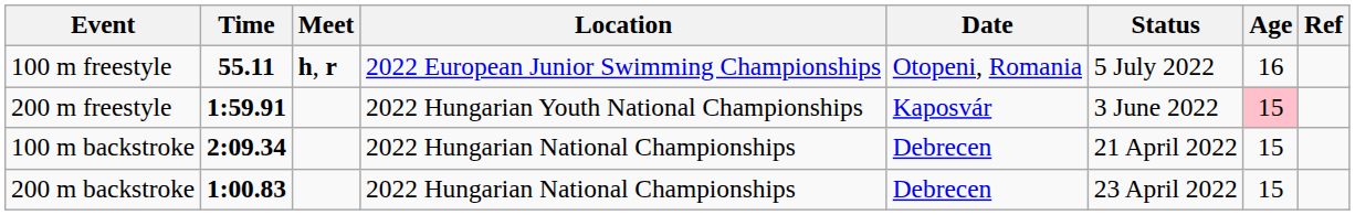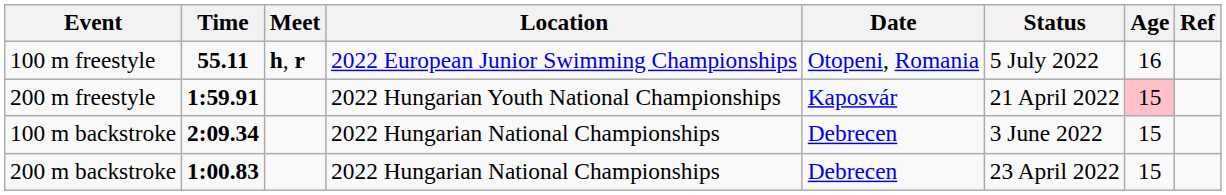 <table class="wikitable">
 <tr>
 <th>Event</th>
 <th>Time</th>
 <th>Meet</th>
 <th>Location</th>
 <th>Date</th>
 <th>Status</th>
 <th>Age</th>
 <th>Ref</th>
 </tr>
 <tr>
 <td>100 m freestyle</td>
 <td style="text-align:center;"><strong>55.11</strong></td>
 <td><strong>h</strong>, <strong>r</strong></td>
 <td><a href='#'>2022 European Junior Swimming Championships</a></td>
 <td><a href='#'>Otopeni</a>, <a href='#'>Romania</a></td>
 <td>5 July 2022</td>
 <td style="text-align:center;">16</td>
 <td style="text-align:center;"></td>
 </tr>
 <tr>
 <td>200 m freestyle</td>
 <td style="text-align:center;"><strong>1:59.91</strong></td>
 <td></td>
 <td>2022 Hungarian Youth National Championships</td>
 <td><a href='#'>Kaposvár</a></td>
-<td>3 June 2022</td>
+<td>21 April 2022</td>
 <td style="background: pink; text-align:center;">15</td>
 <td style="text-align:center;"></td>
 </tr>
 <tr>
 <td>100 m backstroke</td>
 <td style="text-align:center;"><strong>2:09.34</strong></td>
 <td></td>
 <td>2022 Hungarian National Championships</td>
 <td><a href='#'>Debrecen</a></td>
-<td>21 April 2022</td>
+<td>3 June 2022</td>
 <td style="text-align:center;">15</td>
 <td style="text-align:center;"></td>
 </tr>
 <tr>
 <td>200 m backstroke</td>
 <td style="text-align:center;"><strong>1:00.83</strong></td>
 <td></td>
 <td>2022 Hungarian National Championships</td>
 <td><a href='#'>Debrecen</a></td>
 <td>23 April 2022</td>
 <td style="text-align:center;">15</td>
 <td style="text-align:center;"></td>
 </tr>
 </table>
